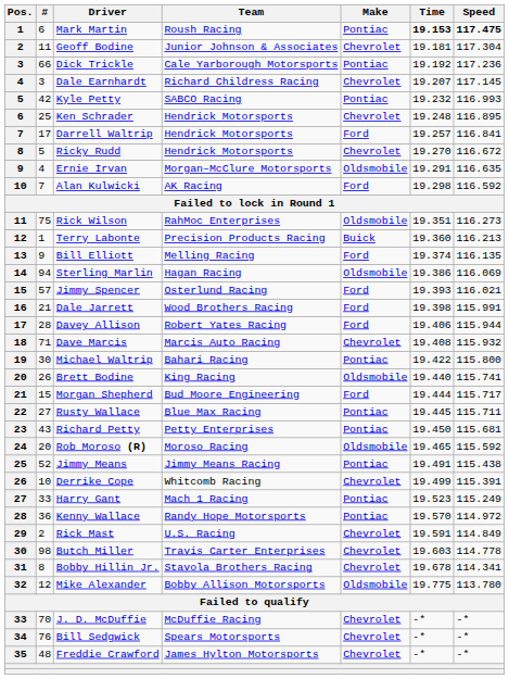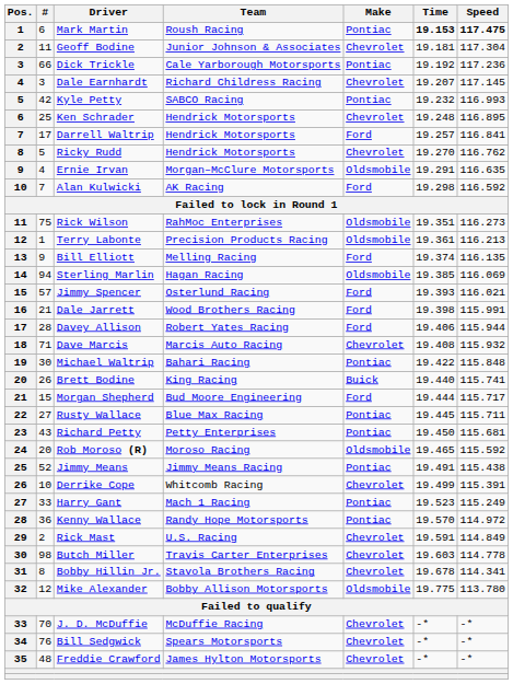 <table class="wikitable" style="font-size:95%">
 <tr>
 <th>Pos.</th>
 <th>#</th>
 <th>Driver</th>
 <th>Team</th>
 <th>Make</th>
 <th>Time</th>
 <th>Speed</th>
 </tr>
 <tr>
 <th>1</th>
 <td>6</td>
 <td><a href='#'>Mark Martin</a></td>
 <td><a href='#'>Roush Racing</a></td>
 <td><a href='#'>Pontiac</a></td>
 <td><strong>19.153</strong></td>
 <td><strong>117.475</strong></td>
 </tr>
 <tr>
 <th>2</th>
 <td>11</td>
 <td><a href='#'>Geoff Bodine</a></td>
 <td><a href='#'>Junior Johnson & Associates</a></td>
 <td><a href='#'>Chevrolet</a></td>
 <td>19.181</td>
 <td>117.304</td>
 </tr>
 <tr>
 <th>3</th>
 <td>66</td>
 <td><a href='#'>Dick Trickle</a></td>
 <td><a href='#'>Cale Yarborough Motorsports</a></td>
 <td><a href='#'>Pontiac</a></td>
 <td>19.192</td>
 <td>117.236</td>
 </tr>
 <tr>
 <th>4</th>
 <td>3</td>
 <td><a href='#'>Dale Earnhardt</a></td>
 <td><a href='#'>Richard Childress Racing</a></td>
 <td><a href='#'>Chevrolet</a></td>
 <td>19.207</td>
 <td>117.145</td>
 </tr>
 <tr>
 <th>5</th>
 <td>42</td>
 <td><a href='#'>Kyle Petty</a></td>
 <td><a href='#'>SABCO Racing</a></td>
 <td><a href='#'>Pontiac</a></td>
 <td>19.232</td>
 <td>116.993</td>
 </tr>
 <tr>
 <th>6</th>
 <td>25</td>
 <td><a href='#'>Ken Schrader</a></td>
 <td><a href='#'>Hendrick Motorsports</a></td>
 <td><a href='#'>Chevrolet</a></td>
 <td>19.248</td>
 <td>116.895</td>
 </tr>
 <tr>
 <th>7</th>
 <td>17</td>
 <td><a href='#'>Darrell Waltrip</a></td>
 <td><a href='#'>Hendrick Motorsports</a></td>
 <td><a href='#'>Ford</a></td>
 <td>19.257</td>
 <td>116.841</td>
 </tr>
 <tr>
 <th>8</th>
 <td>5</td>
 <td><a href='#'>Ricky Rudd</a></td>
 <td><a href='#'>Hendrick Motorsports</a></td>
 <td><a href='#'>Chevrolet</a></td>
 <td>19.270</td>
-<td>116.672</td>
+<td>116.762</td>
 </tr>
 <tr>
 <th>9</th>
 <td>4</td>
 <td><a href='#'>Ernie Irvan</a></td>
 <td><a href='#'>Morgan–McClure Motorsports</a></td>
 <td><a href='#'>Oldsmobile</a></td>
 <td>19.291</td>
 <td>116.635</td>
 </tr>
 <tr>
 <th>10</th>
 <td>7</td>
 <td><a href='#'>Alan Kulwicki</a></td>
 <td><a href='#'>AK Racing</a></td>
 <td><a href='#'>Ford</a></td>
 <td>19.298</td>
 <td>116.592</td>
 </tr>
 <tr>
 <th colspan="7">Failed to lock in Round 1</th>
 </tr>
 <tr>
 <th>11</th>
 <td>75</td>
 <td><a href='#'>Rick Wilson</a></td>
 <td><a href='#'>RahMoc Enterprises</a></td>
 <td><a href='#'>Oldsmobile</a></td>
 <td>19.351</td>
 <td>116.273</td>
 </tr>
 <tr>
 <th>12</th>
 <td>1</td>
 <td><a href='#'>Terry Labonte</a></td>
 <td><a href='#'>Precision Products Racing</a></td>
-<td><a href='#'>Buick</a></td>
-<td>19.360</td>
+<td><a href='#'>Oldsmobile</a></td>
+<td>19.361</td>
 <td>116.213</td>
 </tr>
 <tr>
 <th>13</th>
 <td>9</td>
 <td><a href='#'>Bill Elliott</a></td>
 <td><a href='#'>Melling Racing</a></td>
 <td><a href='#'>Ford</a></td>
 <td>19.374</td>
 <td>116.135</td>
 </tr>
 <tr>
 <th>14</th>
 <td>94</td>
 <td><a href='#'>Sterling Marlin</a></td>
 <td><a href='#'>Hagan Racing</a></td>
 <td><a href='#'>Oldsmobile</a></td>
-<td>19.386</td>
+<td>19.385</td>
 <td>116.069</td>
 </tr>
 <tr>
 <th>15</th>
 <td>57</td>
 <td><a href='#'>Jimmy Spencer</a></td>
 <td><a href='#'>Osterlund Racing</a></td>
 <td><a href='#'>Ford</a></td>
 <td>19.393</td>
 <td>116.021</td>
 </tr>
 <tr>
 <th>16</th>
 <td>21</td>
 <td><a href='#'>Dale Jarrett</a></td>
 <td><a href='#'>Wood Brothers Racing</a></td>
 <td><a href='#'>Ford</a></td>
 <td>19.398</td>
 <td>115.991</td>
 </tr>
 <tr>
 <th>17</th>
 <td>28</td>
 <td><a href='#'>Davey Allison</a></td>
 <td><a href='#'>Robert Yates Racing</a></td>
 <td><a href='#'>Ford</a></td>
 <td>19.406</td>
 <td>115.944</td>
 </tr>
 <tr>
 <th>18</th>
 <td>71</td>
 <td><a href='#'>Dave Marcis</a></td>
 <td><a href='#'>Marcis Auto Racing</a></td>
 <td><a href='#'>Chevrolet</a></td>
 <td>19.408</td>
 <td>115.932</td>
 </tr>
 <tr>
 <th>19</th>
 <td>30</td>
 <td><a href='#'>Michael Waltrip</a></td>
 <td><a href='#'>Bahari Racing</a></td>
 <td><a href='#'>Pontiac</a></td>
 <td>19.422</td>
-<td>115.800</td>
+<td>115.848</td>
 </tr>
 <tr>
 <th>20</th>
 <td>26</td>
 <td><a href='#'>Brett Bodine</a></td>
 <td><a href='#'>King Racing</a></td>
-<td><a href='#'>Oldsmobile</a></td>
+<td><a href='#'>Buick</a></td>
 <td>19.440</td>
 <td>115.741</td>
 </tr>
 <tr>
 <th>21</th>
 <td>15</td>
 <td><a href='#'>Morgan Shepherd</a></td>
 <td><a href='#'>Bud Moore Engineering</a></td>
 <td><a href='#'>Ford</a></td>
 <td>19.444</td>
 <td>115.717</td>
 </tr>
 <tr>
 <th>22</th>
 <td>27</td>
 <td><a href='#'>Rusty Wallace</a></td>
 <td><a href='#'>Blue Max Racing</a></td>
 <td><a href='#'>Pontiac</a></td>
 <td>19.445</td>
 <td>115.711</td>
 </tr>
 <tr>
 <th>23</th>
 <td>43</td>
 <td><a href='#'>Richard Petty</a></td>
 <td><a href='#'>Petty Enterprises</a></td>
 <td><a href='#'>Pontiac</a></td>
 <td>19.450</td>
 <td>115.681</td>
 </tr>
 <tr>
 <th>24</th>
 <td>20</td>
 <td><a href='#'>Rob Moroso</a> <strong>(R)</strong></td>
 <td><a href='#'>Moroso Racing</a></td>
 <td><a href='#'>Oldsmobile</a></td>
 <td>19.465</td>
 <td>115.592</td>
 </tr>
 <tr>
 <th>25</th>
 <td>52</td>
 <td><a href='#'>Jimmy Means</a></td>
 <td><a href='#'>Jimmy Means Racing</a></td>
 <td><a href='#'>Pontiac</a></td>
 <td>19.491</td>
 <td>115.438</td>
 </tr>
 <tr>
 <th>26</th>
 <td>10</td>
 <td><a href='#'>Derrike Cope</a></td>
 <td>Whitcomb Racing</td>
 <td><a href='#'>Chevrolet</a></td>
 <td>19.499</td>
 <td>115.391</td>
 </tr>
 <tr>
 <th>27</th>
 <td>33</td>
 <td><a href='#'>Harry Gant</a></td>
 <td><a href='#'>Mach 1 Racing</a></td>
 <td><a href='#'>Pontiac</a></td>
 <td>19.523</td>
 <td>115.249</td>
 </tr>
 <tr>
 <th>28</th>
 <td>36</td>
 <td><a href='#'>Kenny Wallace</a></td>
 <td><a href='#'>Randy Hope Motorsports</a></td>
 <td><a href='#'>Pontiac</a></td>
 <td>19.570</td>
 <td>114.972</td>
 </tr>
 <tr>
 <th>29</th>
 <td>2</td>
 <td><a href='#'>Rick Mast</a></td>
 <td><a href='#'>U.S. Racing</a></td>
 <td><a href='#'>Chevrolet</a></td>
 <td>19.591</td>
 <td>114.849</td>
 </tr>
 <tr>
 <th>30</th>
 <td>98</td>
 <td><a href='#'>Butch Miller</a></td>
 <td><a href='#'>Travis Carter Enterprises</a></td>
 <td><a href='#'>Chevrolet</a></td>
 <td>19.603</td>
 <td>114.778</td>
 </tr>
 <tr>
 <th>31</th>
 <td>8</td>
 <td><a href='#'>Bobby Hillin Jr.</a></td>
 <td><a href='#'>Stavola Brothers Racing</a></td>
 <td><a href='#'>Chevrolet</a></td>
 <td>19.678</td>
 <td>114.341</td>
 </tr>
 <tr>
 <th>32</th>
 <td>12</td>
 <td><a href='#'>Mike Alexander</a></td>
 <td><a href='#'>Bobby Allison Motorsports</a></td>
 <td><a href='#'>Oldsmobile</a></td>
 <td>19.775</td>
 <td>113.780</td>
 </tr>
 <tr>
 <th colspan="7">Failed to qualify</th>
 </tr>
 <tr>
 <th>33</th>
 <td>70</td>
 <td><a href='#'>J. D. McDuffie</a></td>
 <td><a href='#'>McDuffie Racing</a></td>
 <td><a href='#'>Chevrolet</a></td>
 <td>-*</td>
 <td>-*</td>
 </tr>
 <tr>
 <th>34</th>
 <td>76</td>
 <td><a href='#'>Bill Sedgwick</a></td>
 <td><a href='#'>Spears Motorsports</a></td>
 <td><a href='#'>Chevrolet</a></td>
 <td>-*</td>
 <td>-*</td>
 </tr>
 <tr>
 <th>35</th>
 <td>48</td>
 <td><a href='#'>Freddie Crawford</a></td>
 <td><a href='#'>James Hylton Motorsports</a></td>
 <td><a href='#'>Chevrolet</a></td>
 <td>-*</td>
 <td>-*</td>
 </tr>
 <tr>
 <th colspan="7"></th>
 </tr>
 <tr>
 <th colspan="7"></th>
 </tr>
 </table>
